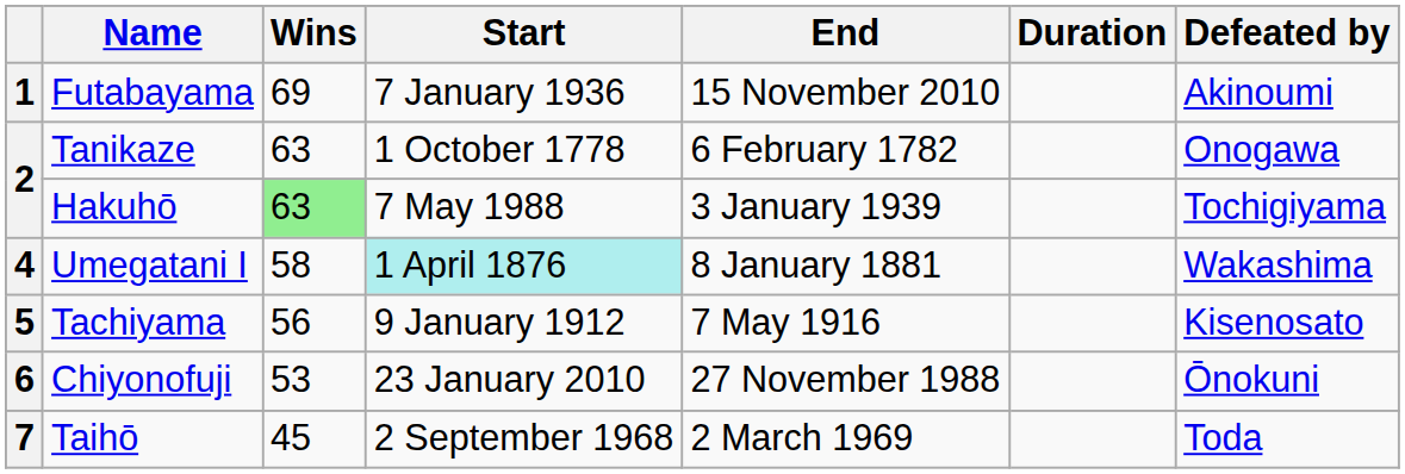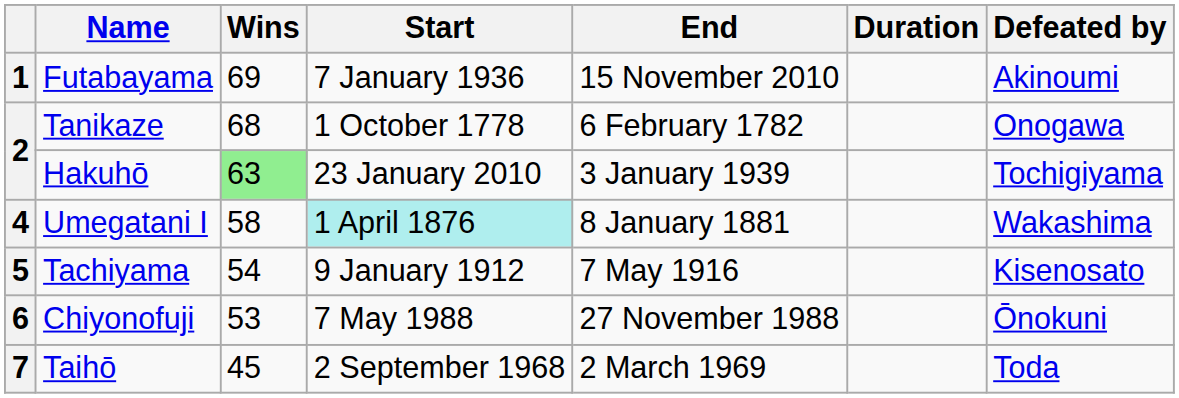 <table class="wikitable">
 <tr>
 <th></th>
 <th><a href='#'>Name</a></th>
 <th>Wins</th>
 <th>Start</th>
 <th>End</th>
 <th>Duration</th>
 <th>Defeated by</th>
 </tr>
 <tr>
 <th>1</th>
 <td><a href='#'>Futabayama</a></td>
 <td>69</td>
 <td>7 January 1936</td>
 <td>15 November 2010</td>
 <td></td>
 <td><a href='#'>Akinoumi</a></td>
 </tr>
 <tr>
 <th rowspan=2>2</th>
 <td><a href='#'>Tanikaze</a></td>
-<td>63</td>
+<td>68</td>
 <td>1 October 1778</td>
 <td>6 February 1782</td>
 <td></td>
 <td><a href='#'>Onogawa</a></td>
 </tr>
 <tr>
 <td><a href='#'>Hakuhō</a></td>
 <td style="background: lightgreen;">63</td>
-<td>7 May 1988</td>
+<td>23 January 2010</td>
 <td>3 January 1939</td>
 <td></td>
 <td><a href='#'>Tochigiyama</a></td>
 </tr>
 <tr>
 <th>4</th>
 <td><a href='#'>Umegatani I</a></td>
 <td>58</td>
 <td style="background: paleturquoise;">1 April 1876</td>
 <td>8 January 1881</td>
 <td></td>
 <td><a href='#'>Wakashima</a></td>
 </tr>
 <tr>
 <th>5</th>
 <td><a href='#'>Tachiyama</a></td>
-<td>56</td>
+<td>54</td>
 <td>9 January 1912</td>
 <td>7 May 1916</td>
 <td></td>
 <td><a href='#'>Kisenosato</a></td>
 </tr>
 <tr>
 <th>6</th>
 <td><a href='#'>Chiyonofuji</a></td>
 <td>53</td>
-<td>23 January 2010</td>
+<td>7 May 1988</td>
 <td>27 November 1988</td>
 <td></td>
 <td><a href='#'>Ōnokuni</a></td>
 </tr>
 <tr>
 <th>7</th>
 <td><a href='#'>Taihō</a></td>
 <td>45</td>
 <td>2 September 1968</td>
 <td>2 March 1969</td>
 <td></td>
 <td><a href='#'>Toda</a></td>
 </tr>
 </table>
